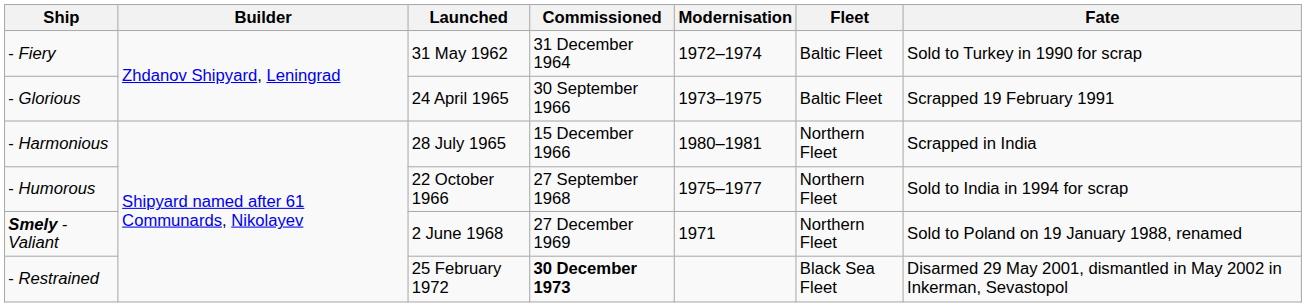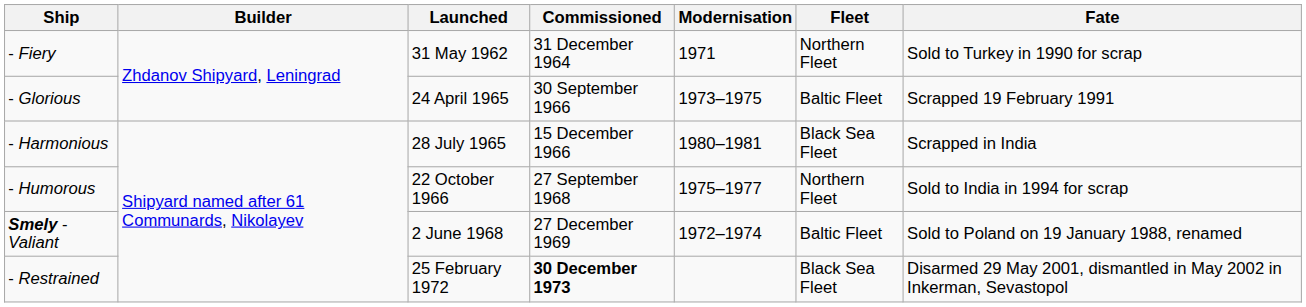 <table class="wikitable">
 <tr>
 <th>Ship</th>
 <th>Builder</th>
 <th>Launched</th>
 <th>Commissioned</th>
 <th>Modernisation</th>
 <th>Fleet</th>
 <th>Fate</th>
 </tr>
 <tr>
 <td><strong></strong> - <em>Fiery</em></td>
 <td rowspan="2"><a href='#'>Zhdanov Shipyard</a>, <a href='#'>Leningrad</a></td>
 <td>31 May 1962</td>
 <td>31 December 1964</td>
-<td>1972–1974</td>
-<td>Baltic Fleet</td>
+<td>1971</td>
+<td>Northern Fleet</td>
 <td>Sold to Turkey in 1990 for scrap</td>
 </tr>
 <tr>
 <td><strong></strong> - <em>Glorious</em></td>
 <td>24 April 1965</td>
 <td>30 September 1966</td>
 <td>1973–1975</td>
 <td>Baltic Fleet</td>
 <td>Scrapped 19 February 1991</td>
 </tr>
 <tr>
 <td><strong></strong> - <em>Harmonious</em></td>
 <td rowspan="4"><a href='#'>Shipyard named after 61 Communards</a>, <a href='#'>Nikolayev</a></td>
 <td>28 July 1965</td>
 <td>15 December 1966</td>
 <td>1980–1981</td>
-<td>Northern Fleet</td>
+<td>Black Sea Fleet</td>
 <td>Scrapped in India</td>
 </tr>
 <tr>
 <td><strong></strong> - <em>Humorous</em></td>
 <td>22 October 1966</td>
 <td>27 September 1968</td>
 <td>1975–1977</td>
 <td>Northern Fleet</td>
 <td>Sold to India in 1994 for scrap</td>
 </tr>
 <tr>
 <td><strong><em>Smely</em></strong> - <em>Valiant</em></td>
 <td>2 June 1968</td>
 <td>27 December 1969</td>
-<td>1971</td>
-<td>Northern Fleet</td>
+<td>1972–1974</td>
+<td>Baltic Fleet</td>
 <td>Sold to Poland on 19 January 1988, renamed </td>
 </tr>
 <tr>
 <td><strong></strong> - <em>Restrained</em></td>
 <td>25 February 1972</td>
 <td><strong>30 December 1973</strong></td>
 <td></td>
 <td>Black Sea Fleet</td>
 <td>Disarmed 29 May 2001, dismantled in May 2002 in Inkerman, Sevastopol</td>
 </tr>
 </table>
